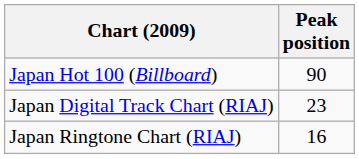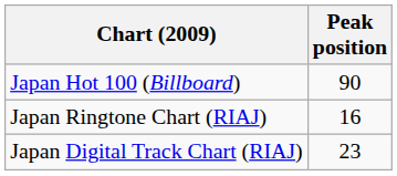 <table class="wikitable">
 <tr>
 <th>Chart (2009)</th>
 <th>Peak<br>position</th>
 </tr>
 <tr>
 <td><a href='#'>Japan Hot 100</a> (<em><a href='#'>Billboard</a></em>)</td>
 <td align="center">90</td>
 </tr>
 <tr>
+<td>Japan Ringtone Chart (<a href='#'>RIAJ</a>)</td>
+<td align="center">16</td>
+</tr>
+<tr>
 <td>Japan <a href='#'>Digital Track Chart</a> (<a href='#'>RIAJ</a>)</td>
 <td align="center">23</td>
 </tr>
-<tr>
-<td>Japan Ringtone Chart (<a href='#'>RIAJ</a>)</td>
-<td align="center">16</td>
-</tr>
 </table>
